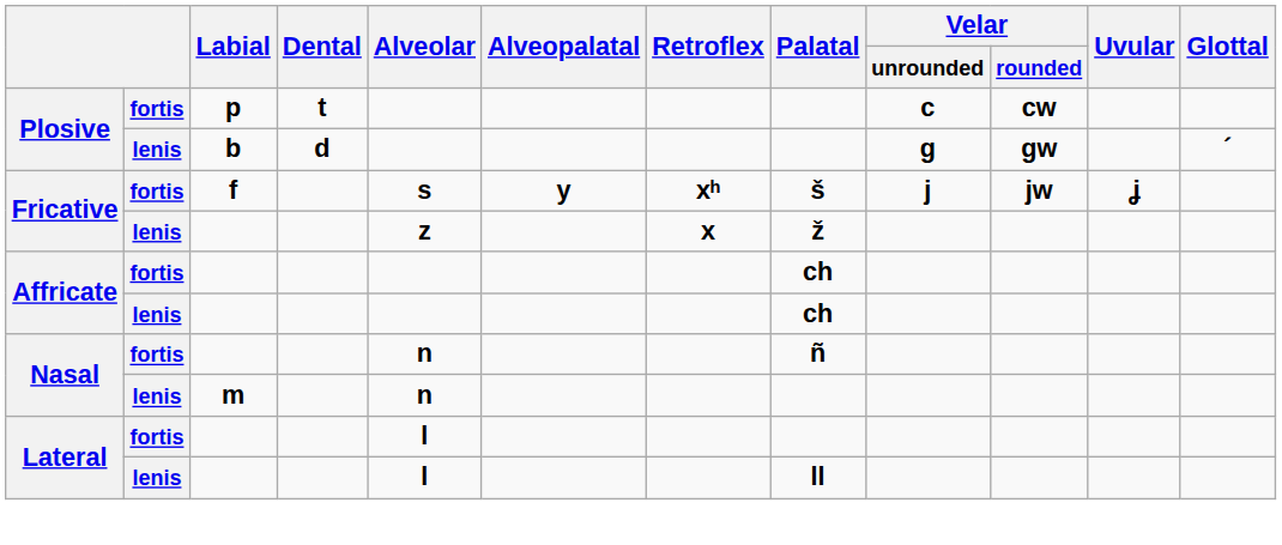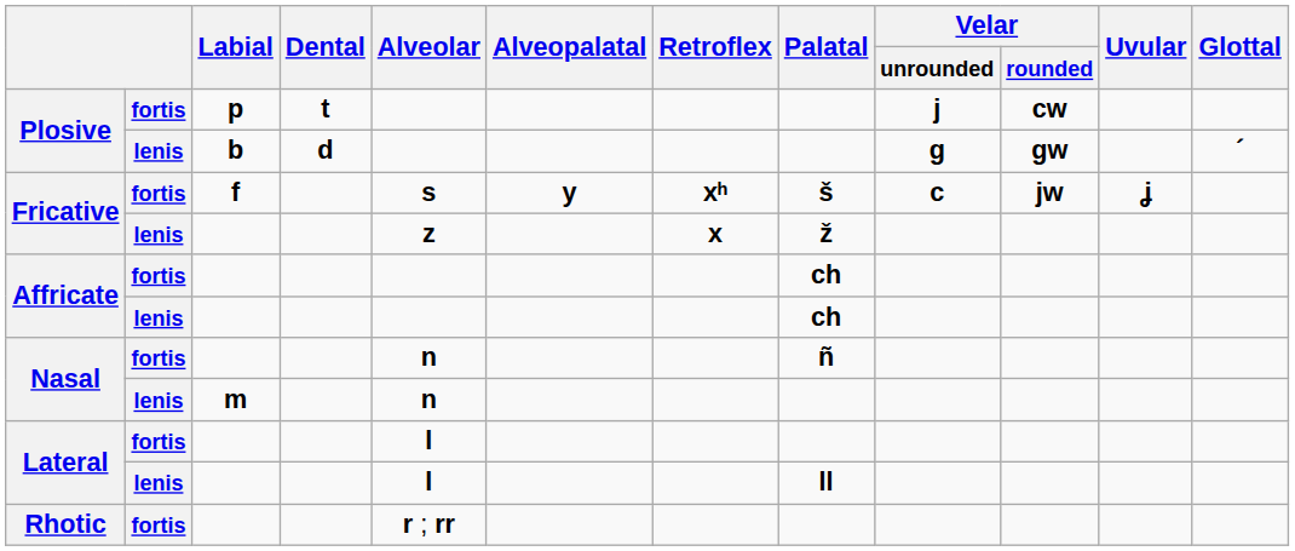 <table class="wikitable" style="text-align:center;">
 <tr>
 <th colspan=2 rowspan=2></th>
 <th rowspan=2><a href='#'>Labial</a></th>
 <th rowspan=2><a href='#'>Dental</a></th>
 <th rowspan=2><a href='#'>Alveolar</a></th>
 <th rowspan=2><a href='#'>Alveopalatal</a></th>
 <th rowspan=2><a href='#'>Retroflex</a></th>
 <th rowspan=2><a href='#'>Palatal</a></th>
 <th colspan=2><a href='#'>Velar</a></th>
 <th rowspan=2><a href='#'>Uvular</a></th>
 <th rowspan=2><a href='#'>Glottal</a></th>
 </tr>
 <tr>
 <th><small>unrounded</small></th>
 <th><small><a href='#'>rounded</a></small></th>
 </tr>
 <tr>
 <th rowspan=2><a href='#'>Plosive</a></th>
 <th><small><a href='#'>fortis</a></small></th>
 <td><strong>p</strong> </td>
 <td><strong>t</strong> </td>
 <td></td>
 <td></td>
 <td></td>
 <td></td>
-<td><strong>c</strong>  </td>
+<td><strong>j</strong> </td>
 <td><strong>cw</strong> </td>
 <td></td>
 <td></td>
 </tr>
 <tr>
 <th><small><a href='#'>lenis</a></small></th>
 <td><strong>b</strong> </td>
 <td><strong>d</strong>  </td>
 <td></td>
 <td></td>
 <td></td>
 <td></td>
 <td><strong>g</strong> </td>
 <td><strong>gw</strong> </td>
 <td></td>
 <td><strong>´</strong> </td>
 </tr>
 <tr>
 <th rowspan=2><a href='#'>Fricative</a></th>
 <th><small><a href='#'>fortis</a></small></th>
 <td><strong>f</strong> </td>
 <td></td>
 <td><strong>s</strong> </td>
 <td><strong>y</strong> </td>
 <td><strong>xʰ</strong> </td>
 <td><strong>š</strong> </td>
-<td><strong>j</strong> </td>
+<td><strong>c</strong>  </td>
 <td><strong>jw</strong> </td>
 <td><strong>ʝ</strong> </td>
 <td></td>
 </tr>
 <tr>
 <th><small><a href='#'>lenis</a></small></th>
 <td></td>
 <td></td>
 <td><strong>z</strong> </td>
 <td></td>
 <td><strong>x</strong> </td>
 <td><strong>ž</strong> </td>
 <td></td>
 <td></td>
 <td></td>
 <td></td>
 </tr>
 <tr>
 <th rowspan=2><a href='#'>Affricate</a></th>
 <th><small><a href='#'>fortis</a></small></th>
 <td></td>
 <td></td>
 <td></td>
 <td></td>
 <td></td>
 <td><strong>ch</strong> </td>
 <td></td>
 <td></td>
 <td></td>
 <td></td>
 </tr>
 <tr>
 <th><small><a href='#'>lenis</a></small></th>
 <td></td>
 <td></td>
 <td></td>
 <td></td>
 <td></td>
 <td><strong>ch</strong> </td>
 <td></td>
 <td></td>
 <td></td>
 <td></td>
 </tr>
 <tr>
 <th rowspan=2><a href='#'>Nasal</a></th>
 <th><small><a href='#'>fortis</a></small></th>
 <td></td>
 <td></td>
 <td><strong>n</strong> </td>
 <td></td>
 <td></td>
 <td><strong>ñ</strong> </td>
 <td></td>
 <td></td>
 <td></td>
 <td></td>
 </tr>
 <tr>
 <th><small><a href='#'>lenis</a></small></th>
 <td><strong>m</strong> </td>
 <td></td>
 <td><strong>n</strong> </td>
 <td></td>
 <td></td>
 <td></td>
 <td></td>
 <td></td>
 <td></td>
 <td></td>
 </tr>
 <tr>
 <th rowspan=2><a href='#'>Lateral</a></th>
 <th><small><a href='#'>fortis</a></small></th>
 <td></td>
 <td></td>
 <td><strong>l</strong> </td>
 <td></td>
 <td></td>
 <td></td>
 <td></td>
 <td></td>
 <td></td>
 <td></td>
 </tr>
 <tr>
 <th><small><a href='#'>lenis</a></small></th>
 <td></td>
 <td></td>
 <td><strong>l</strong> </td>
 <td></td>
 <td></td>
 <td><strong>ll</strong> </td>
 <td></td>
 <td></td>
 <td></td>
 <td></td>
 </tr>
+<tr>
+<th><a href='#'>Rhotic</a></th>
+<th><small><a href='#'>fortis</a></small></th>
+<td></td>
+<td></td>
+<td><strong>r</strong>  ; <strong>rr</strong> </td>
+<td></td>
+<td></td>
+<td></td>
+<td></td>
+<td></td>
+<td></td>
+<td></td>
+</tr>
 </table>
